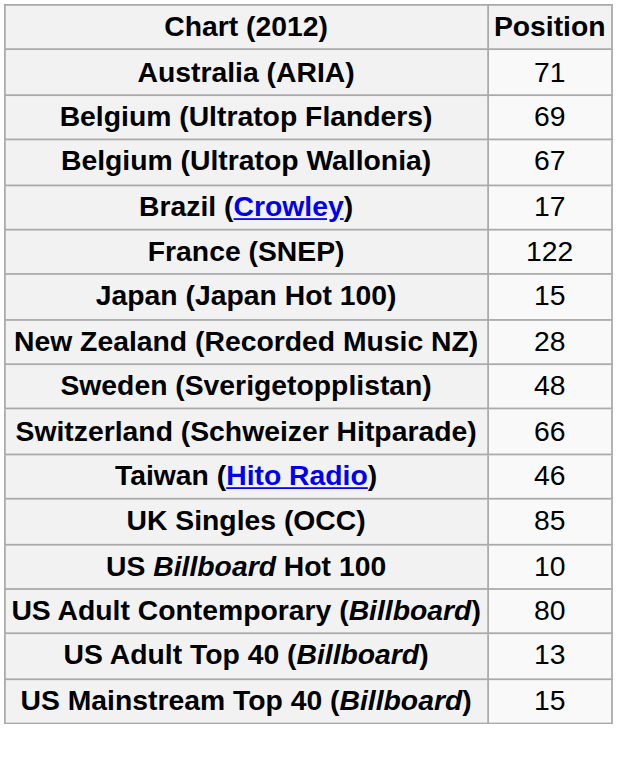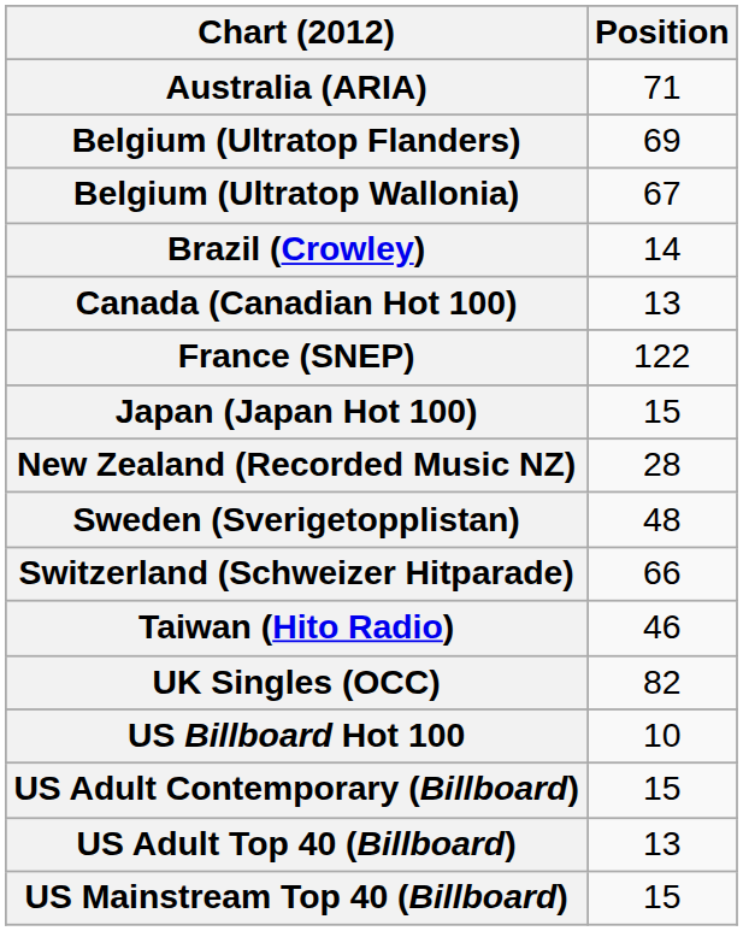 <table class="wikitable sortable plainrowheaders" style="text-align:center">
 <tr>
 <th scope="col">Chart (2012)</th>
 <th scope="col">Position</th>
 </tr>
 <tr>
 <th scope="row">Australia (ARIA)</th>
 <td style="text-align:center;">71</td>
 </tr>
 <tr>
 <th scope="row">Belgium (Ultratop Flanders)</th>
 <td style="text-align:center;">69</td>
 </tr>
 <tr>
 <th scope="row">Belgium (Ultratop Wallonia)</th>
 <td style="text-align:center;">67</td>
 </tr>
 <tr>
 <th scope="row">Brazil (<a href='#'>Crowley</a>)</th>
-<td style="text-align:center;">17</td>
+<td style="text-align:center;">14</td>
+</tr>
+<tr>
+<th scope="row">Canada (Canadian Hot 100)</th>
+<td style="text-align:center;">13</td>
 </tr>
 <tr>
 <th scope="row">France (SNEP)</th>
 <td style="text-align:center;">122</td>
 </tr>
 <tr>
 <th scope="row">Japan (Japan Hot 100)</th>
 <td style="text-align:center;">15</td>
 </tr>
 <tr>
 <th scope="row">New Zealand (Recorded Music NZ)</th>
 <td style="text-align:center;">28</td>
 </tr>
 <tr>
 <th scope="row">Sweden (Sverigetopplistan)</th>
 <td style="text-align:center;">48</td>
 </tr>
 <tr>
 <th scope="row">Switzerland (Schweizer Hitparade)</th>
 <td style="text-align:center;">66</td>
 </tr>
 <tr>
 <th scope="row">Taiwan (<a href='#'>Hito Radio</a>)</th>
 <td style="text-align:center;">46</td>
 </tr>
 <tr>
 <th scope="row">UK Singles (OCC)</th>
-<td align="center">85</td>
+<td align="center">82</td>
 </tr>
 <tr>
 <th scope="row">US <em>Billboard</em> Hot 100</th>
 <td style="text-align:center;">10</td>
 </tr>
 <tr>
 <th scope="row">US Adult Contemporary (<em>Billboard</em>)</th>
-<td style="text-align:center;">80</td>
+<td style="text-align:center;">15</td>
 </tr>
 <tr>
 <th scope="row">US Adult Top 40 (<em>Billboard</em>)</th>
 <td style="text-align:center;">13</td>
 </tr>
 <tr>
 <th scope="row">US Mainstream Top 40 (<em>Billboard</em>)</th>
 <td style="text-align:center;">15</td>
 </tr>
 </table>
